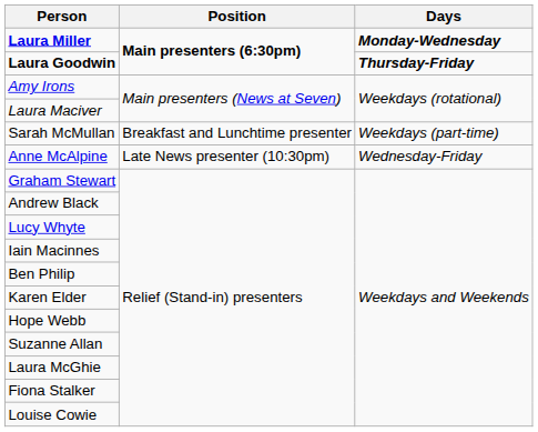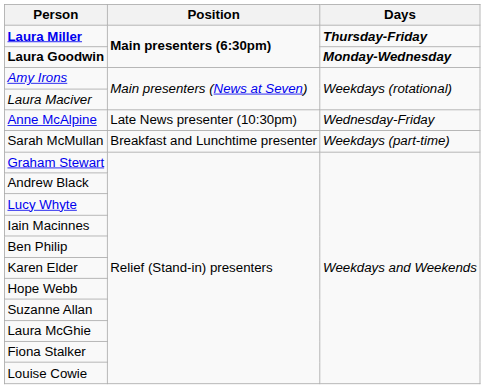 <table class="wikitable">
 <tr>
 <th>Person</th>
 <th>Position</th>
 <th>Days</th>
 </tr>
 <tr>
 <td><a href='#'><strong>Laura Miller</strong></a></td>
 <td rowspan="2"><strong>Main presenters (6:30pm)</strong></td>
-<td><strong><em>Monday-Wednesday</em></strong></td>
+<td><strong><em>Thursday-Friday</em></strong></td>
 </tr>
 <tr>
 <td><strong>Laura Goodwin</strong></td>
-<td><strong><em>Thursday-Friday</em></strong></td>
+<td><strong><em>Monday-Wednesday</em></strong></td>
 </tr>
 <tr>
 <td><a href='#'><em>Amy Irons</em></a></td>
 <td rowspan="2"><em>Main presenters (<a href='#'>News at Seven</a>)</em></td>
 <td rowspan="2"><em>Weekdays (rotational)</em></td>
 </tr>
 <tr>
 <td><em>Laura Maciver</em></td>
 </tr>
 <tr>
+<td><a href='#'>Anne McAlpine</a></td>
+<td>Late News presenter (10:30pm)</td>
+<td rowspan="1"><em>Wednesday-Friday</em></td>
+</tr>
+<tr>
 <td>Sarah McMullan</td>
 <td>Breakfast and Lunchtime presenter</td>
 <td rowspan="1"><em>Weekdays (part-time)</em></td>
-</tr>
-<tr>
-<td><a href='#'>Anne McAlpine</a></td>
-<td>Late News presenter (10:30pm)</td>
-<td rowspan="1"><em>Wednesday-Friday</em></td>
 </tr>
 <tr>
 <td><a href='#'>Graham Stewart</a></td>
 <td rowspan="11">Relief (Stand-in) presenters</td>
 <td rowspan="11"><em>Weekdays and Weekends</em></td>
 </tr>
 <tr>
 <td>Andrew Black</td>
 </tr>
 <tr>
 <td><a href='#'>Lucy Whyte</a></td>
 </tr>
 <tr>
 <td>Iain Macinnes</td>
 </tr>
 <tr>
 <td>Ben Philip</td>
 </tr>
 <tr>
 <td>Karen Elder</td>
 </tr>
 <tr>
 <td>Hope Webb</td>
 </tr>
 <tr>
 <td>Suzanne Allan</td>
 </tr>
 <tr>
 <td>Laura McGhie</td>
 </tr>
 <tr>
 <td>Fiona Stalker</td>
 </tr>
 <tr>
 <td>Louise Cowie</td>
 </tr>
 </table>
